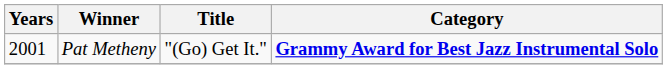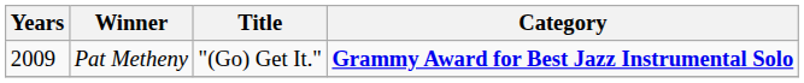 <table class="wikitable">
 <tr>
 <th align="left">Years</th>
 <th align="left">Winner</th>
 <th align="left">Title</th>
 <th align="left">Category</th>
 </tr>
 <tr>
-<td align="left">2001</td>
+<td align="left">2009</td>
 <td align="left"><em>Pat Metheny</em></td>
 <td align="left">"(Go) Get It."</td>
 <td align="left"><strong><a href='#'>Grammy Award for Best Jazz Instrumental Solo</a></strong></td>
 </tr>
 <tr>
 </tr>
 </table>
